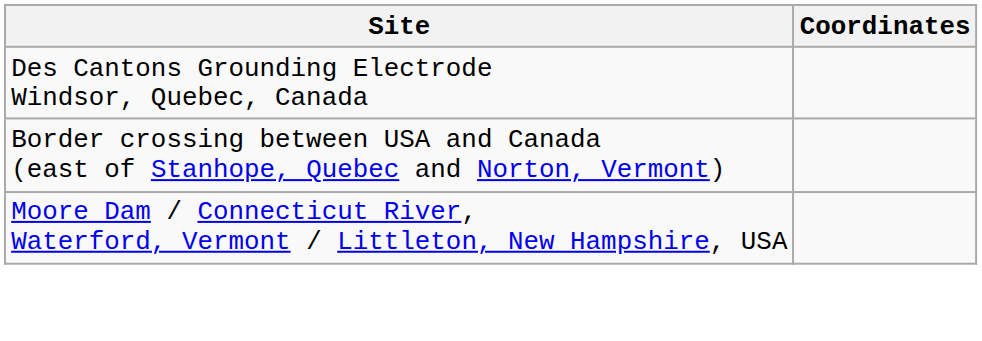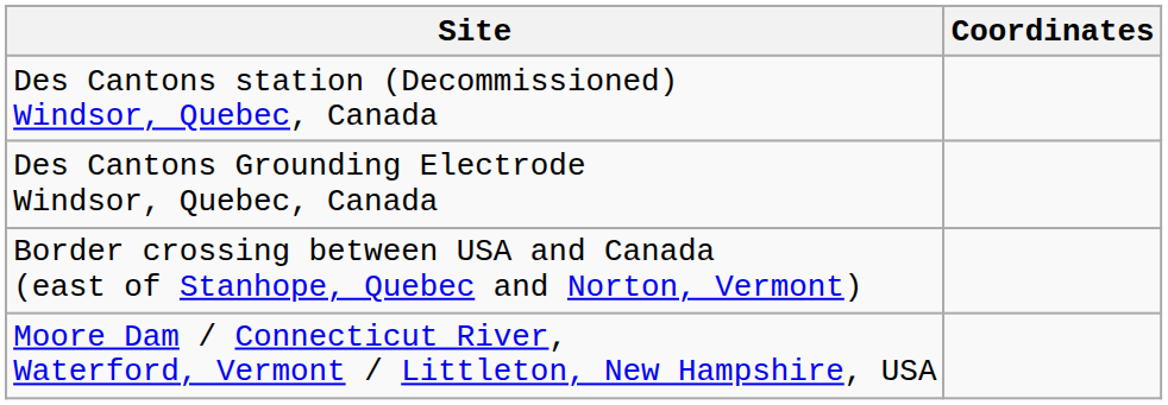 <table class="wikitable sortable">
 <tr>
 <th>Site</th>
 <th>Coordinates</th>
+</tr>
+<tr>
+<td>Des Cantons station (Decommissioned) <br><a href='#'>Windsor, Quebec</a>, Canada</td>
+<td></td>
 </tr>
 <tr>
 <td>Des Cantons Grounding Electrode<br>Windsor, Quebec, Canada</td>
 <td></td>
 </tr>
 <tr>
 <td>Border crossing between USA and Canada<br>(east of <a href='#'>Stanhope, Quebec</a> and <a href='#'>Norton, Vermont</a>)</td>
 <td></td>
 </tr>
 <tr>
 <td><a href='#'>Moore Dam</a> / <a href='#'>Connecticut River</a>,<br> <a href='#'>Waterford, Vermont</a> / <a href='#'>Littleton, New Hampshire</a>, USA</td>
 <td></td>
 </tr>
 </table>
